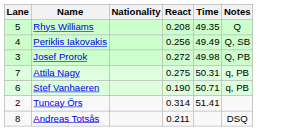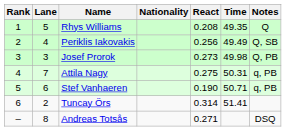 <table class="wikitable sortable" style="text-align:center">
 <tr>
+<th>Rank</th>
 <th>Lane</th>
 <th>Name</th>
 <th>Nationality</th>
 <th>React</th>
 <th>Time</th>
 <th>Notes</th>
 </tr>
 <tr bgcolor=ccffcc>
+<td>1</td>
 <td>5</td>
 <td align="left"><a href='#'>Rhys Williams</a></td>
 <td align=left></td>
 <td>0.208</td>
 <td>49.35</td>
 <td>Q</td>
 </tr>
 <tr bgcolor=ccffcc>
+<td>2</td>
 <td>4</td>
 <td align="left"><a href='#'>Periklis Iakovakis</a></td>
 <td align=left></td>
 <td>0.256</td>
 <td>49.49</td>
 <td>Q, SB</td>
 </tr>
 <tr bgcolor=ccffcc>
 <td>3</td>
+<td>3</td>
 <td align="left"><a href='#'>Josef Prorok</a></td>
 <td align=left></td>
-<td>0.272</td>
+<td>0.273</td>
 <td>49.98</td>
 <td>Q, PB</td>
 </tr>
 <tr bgcolor=ddffdd>
+<td>4</td>
 <td>7</td>
 <td align="left"><a href='#'>Attila Nagy</a></td>
 <td align=left></td>
 <td>0.275</td>
 <td>50.31</td>
 <td>q, PB</td>
 </tr>
 <tr bgcolor=ddffdd>
+<td>5</td>
 <td>6</td>
 <td align="left"><a href='#'>Stef Vanhaeren</a></td>
 <td align=left></td>
 <td>0.190</td>
 <td>50.71</td>
 <td>q, PB</td>
 </tr>
 <tr>
+<td>6</td>
 <td>2</td>
 <td align="left"><a href='#'>Tuncay Örs</a></td>
 <td align=left></td>
 <td>0.314</td>
 <td>51.41</td>
 <td></td>
 </tr>
 <tr>
+<td>–</td>
 <td>8</td>
 <td align="left"><a href='#'>Andreas Totsås</a></td>
 <td align=left></td>
-<td>0.211</td>
+<td>0.271</td>
 <td></td>
 <td>DSQ</td>
 </tr>
 </table>
